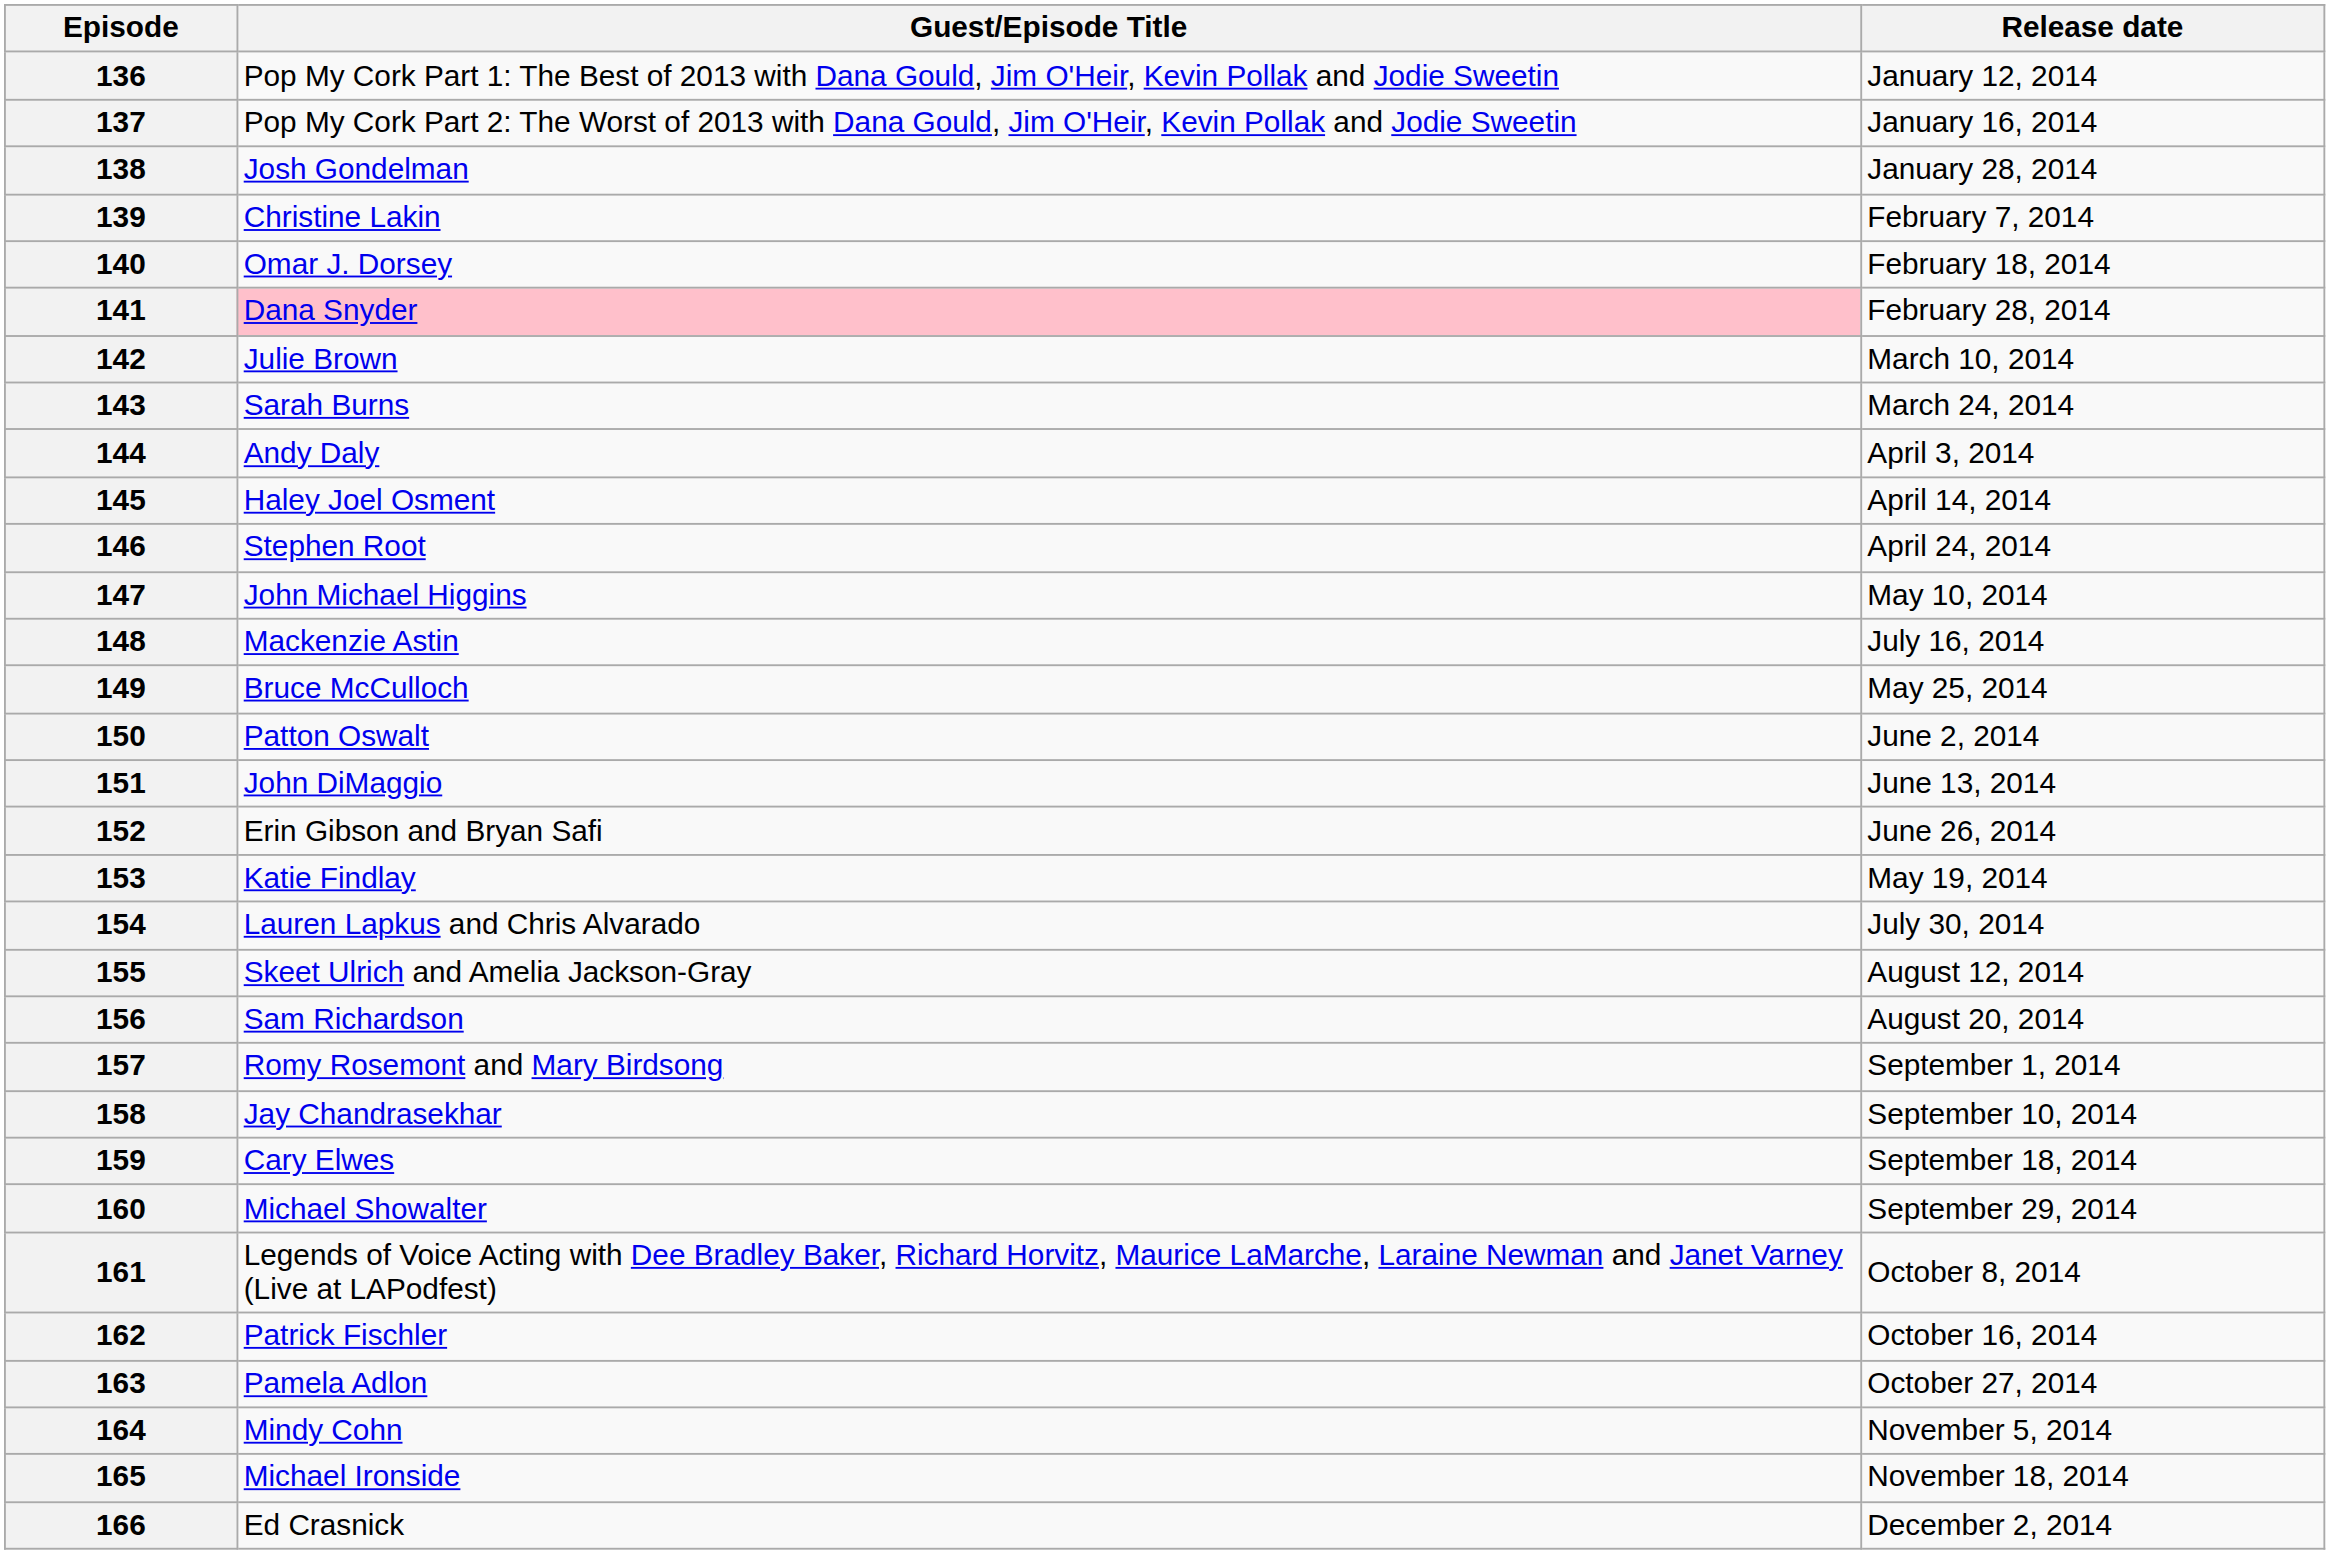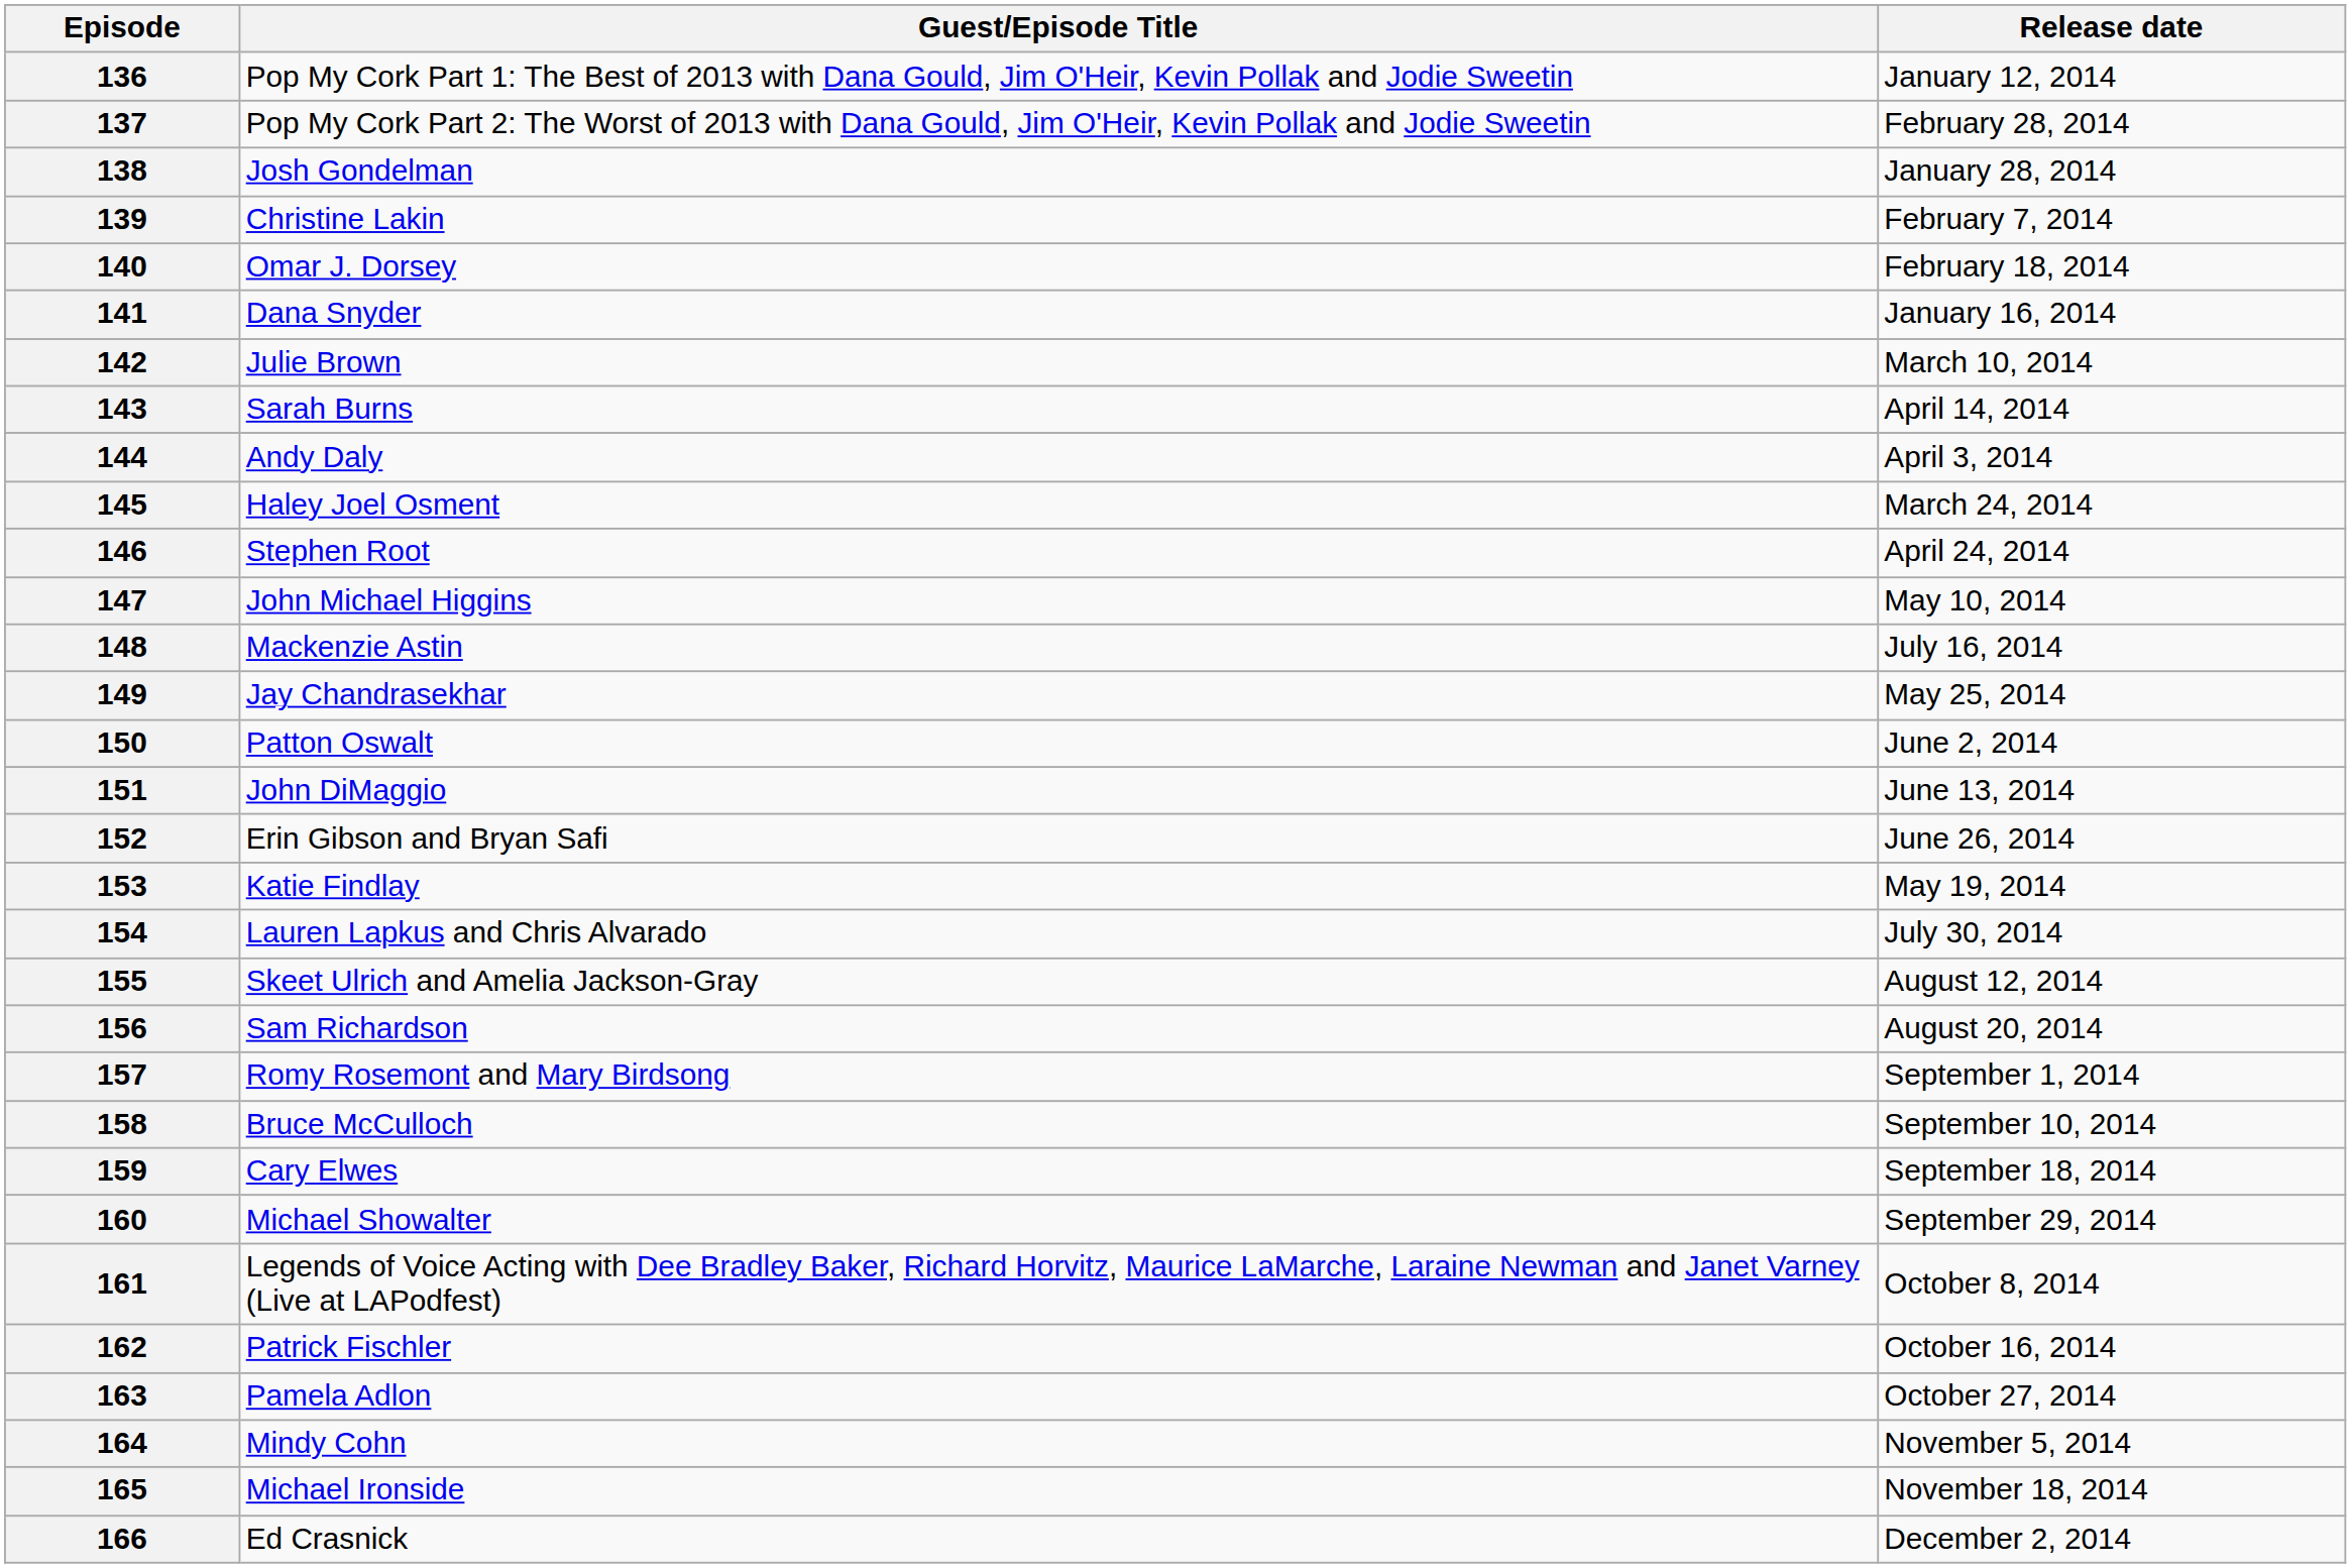 <table class="wikitable sortable">
 <tr>
 <th style="width:10%;">Episode</th>
 <th style="width:70%;">Guest/Episode Title</th>
 <th style="width:20%;">Release date</th>
 </tr>
 <tr>
 <th>136</th>
 <td>Pop My Cork Part 1: The Best of 2013 with <a href='#'>Dana Gould</a>, <a href='#'>Jim O'Heir</a>, <a href='#'>Kevin Pollak</a> and <a href='#'>Jodie Sweetin</a></td>
 <td>January 12, 2014</td>
 </tr>
 <tr>
 <th>137</th>
 <td>Pop My Cork Part 2: The Worst of 2013 with <a href='#'>Dana Gould</a>, <a href='#'>Jim O'Heir</a>, <a href='#'>Kevin Pollak</a> and <a href='#'>Jodie Sweetin</a></td>
-<td>January 16, 2014</td>
+<td>February 28, 2014</td>
 </tr>
 <tr>
 <th>138</th>
 <td><a href='#'>Josh Gondelman</a></td>
 <td>January 28, 2014</td>
 </tr>
 <tr>
 <th>139</th>
 <td><a href='#'>Christine Lakin</a></td>
 <td>February 7, 2014</td>
 </tr>
 <tr>
 <th>140</th>
 <td><a href='#'>Omar J. Dorsey</a></td>
 <td>February 18, 2014</td>
 </tr>
 <tr>
 <th>141</th>
-<td style="background: pink;"><a href='#'>Dana Snyder</a></td>
-<td>February 28, 2014</td>
+<td><a href='#'>Dana Snyder</a></td>
+<td>January 16, 2014</td>
 </tr>
 <tr>
 <th>142</th>
 <td><a href='#'>Julie Brown</a></td>
 <td>March 10, 2014</td>
 </tr>
 <tr>
 <th>143</th>
 <td><a href='#'>Sarah Burns</a></td>
-<td>March 24, 2014</td>
+<td>April 14, 2014</td>
 </tr>
 <tr>
 <th>144</th>
 <td><a href='#'>Andy Daly</a></td>
 <td>April 3, 2014</td>
 </tr>
 <tr>
 <th>145</th>
 <td><a href='#'>Haley Joel Osment</a></td>
-<td>April 14, 2014</td>
+<td>March 24, 2014</td>
 </tr>
 <tr>
 <th>146</th>
 <td><a href='#'>Stephen Root</a></td>
 <td>April 24, 2014</td>
 </tr>
 <tr>
 <th>147</th>
 <td><a href='#'>John Michael Higgins</a></td>
 <td>May 10, 2014</td>
 </tr>
 <tr>
 <th>148</th>
 <td><a href='#'>Mackenzie Astin</a></td>
 <td>July 16, 2014</td>
 </tr>
 <tr>
 <th>149</th>
-<td><a href='#'>Bruce McCulloch</a></td>
+<td><a href='#'>Jay Chandrasekhar</a></td>
 <td>May 25, 2014</td>
 </tr>
 <tr>
 <th>150</th>
 <td><a href='#'>Patton Oswalt</a></td>
 <td>June 2, 2014</td>
 </tr>
 <tr>
 <th>151</th>
 <td><a href='#'>John DiMaggio</a></td>
 <td>June 13, 2014</td>
 </tr>
 <tr>
 <th>152</th>
 <td>Erin Gibson and Bryan Safi</td>
 <td>June 26, 2014</td>
 </tr>
 <tr>
 <th>153</th>
 <td><a href='#'>Katie Findlay</a></td>
 <td>May 19, 2014</td>
 </tr>
 <tr>
 <th>154</th>
 <td><a href='#'>Lauren Lapkus</a> and Chris Alvarado</td>
 <td>July 30, 2014</td>
 </tr>
 <tr>
 <th>155</th>
 <td><a href='#'>Skeet Ulrich</a> and Amelia Jackson-Gray</td>
 <td>August 12, 2014</td>
 </tr>
 <tr>
 <th>156</th>
 <td><a href='#'>Sam Richardson</a></td>
 <td>August 20, 2014</td>
 </tr>
 <tr>
 <th>157</th>
 <td><a href='#'>Romy Rosemont</a> and <a href='#'>Mary Birdsong</a></td>
 <td>September 1, 2014</td>
 </tr>
 <tr>
 <th>158</th>
-<td><a href='#'>Jay Chandrasekhar</a></td>
+<td><a href='#'>Bruce McCulloch</a></td>
 <td>September 10, 2014</td>
 </tr>
 <tr>
 <th>159</th>
 <td><a href='#'>Cary Elwes</a></td>
 <td>September 18, 2014</td>
 </tr>
 <tr>
 <th>160</th>
 <td><a href='#'>Michael Showalter</a></td>
 <td>September 29, 2014</td>
 </tr>
 <tr>
 <th>161</th>
 <td>Legends of Voice Acting with <a href='#'>Dee Bradley Baker</a>, <a href='#'>Richard Horvitz</a>, <a href='#'>Maurice LaMarche</a>, <a href='#'>Laraine Newman</a> and <a href='#'>Janet Varney</a> (Live at LAPodfest)</td>
 <td>October 8, 2014</td>
 </tr>
 <tr>
 <th>162</th>
 <td><a href='#'>Patrick Fischler</a></td>
 <td>October 16, 2014</td>
 </tr>
 <tr>
 <th>163</th>
 <td><a href='#'>Pamela Adlon</a></td>
 <td>October 27, 2014</td>
 </tr>
 <tr>
 <th>164</th>
 <td><a href='#'>Mindy Cohn</a></td>
 <td>November 5, 2014</td>
 </tr>
 <tr>
 <th>165</th>
 <td><a href='#'>Michael Ironside</a></td>
 <td>November 18, 2014</td>
 </tr>
 <tr>
 <th>166</th>
 <td>Ed Crasnick</td>
 <td>December 2, 2014</td>
 </tr>
 </table>
